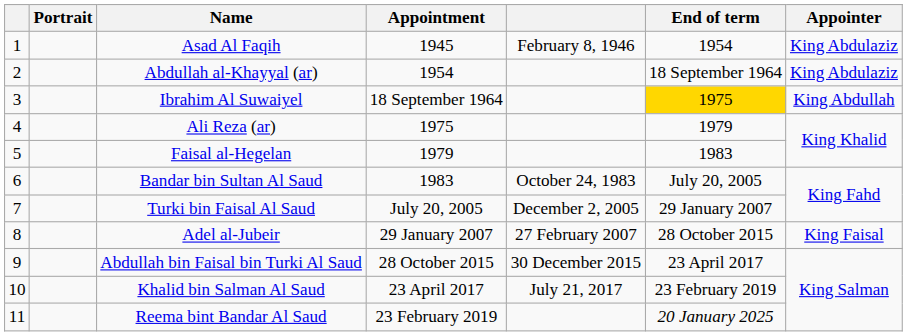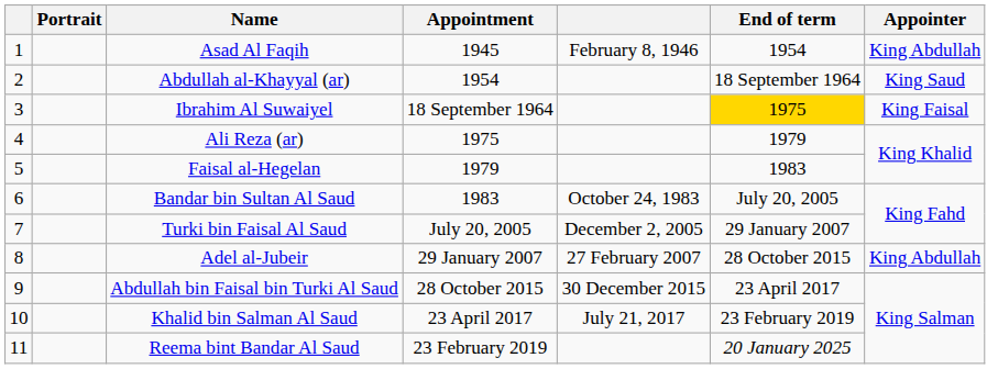 <table class="wikitable sortable" style="text-align:center;">
 <tr>
 <th></th>
 <th>Portrait</th>
 <th>Name</th>
 <th>Appointment</th>
 <th></th>
 <th>End of term</th>
 <th>Appointer</th>
 </tr>
 <tr>
 <td>1</td>
 <td></td>
 <td><a href='#'>Asad Al Faqih</a></td>
 <td>1945</td>
 <td>February 8, 1946</td>
 <td>1954</td>
-<td><a href='#'>King Abdulaziz</a></td>
+<td><a href='#'>King Abdullah</a></td>
 </tr>
 <tr>
 <td>2</td>
 <td></td>
 <td><a href='#'>Abdullah al-Khayyal</a> (<a href='#'>ar</a>)</td>
 <td>1954</td>
 <td></td>
 <td>18 September 1964</td>
-<td><a href='#'>King Abdulaziz</a></td>
+<td><a href='#'>King Saud</a></td>
 </tr>
 <tr>
 <td>3</td>
 <td></td>
 <td><a href='#'>Ibrahim Al Suwaiyel</a></td>
 <td>18 September 1964</td>
 <td></td>
 <td style="background: gold;">1975</td>
-<td><a href='#'>King Abdullah</a></td>
+<td><a href='#'>King Faisal</a></td>
 </tr>
 <tr>
 <td>4</td>
 <td></td>
 <td><a href='#'>Ali Reza</a> (<a href='#'>ar</a>)</td>
 <td>1975</td>
 <td></td>
 <td>1979</td>
 <td rowspan="2"><a href='#'>King Khalid</a></td>
 </tr>
 <tr>
 <td>5</td>
 <td></td>
 <td><a href='#'>Faisal al-Hegelan</a></td>
 <td>1979</td>
 <td></td>
 <td>1983</td>
 </tr>
 <tr>
 <td>6</td>
 <td></td>
 <td><a href='#'>Bandar bin Sultan Al Saud</a></td>
 <td>1983</td>
 <td>October 24, 1983</td>
 <td>July 20, 2005</td>
 <td rowspan="2"><a href='#'>King Fahd</a></td>
 </tr>
 <tr>
 <td>7</td>
 <td></td>
 <td><a href='#'>Turki bin Faisal Al Saud</a></td>
 <td>July 20, 2005</td>
 <td>December 2, 2005</td>
 <td>29 January 2007</td>
 </tr>
 <tr>
 <td>8</td>
 <td></td>
 <td><a href='#'>Adel al-Jubeir</a></td>
 <td>29 January 2007</td>
 <td>27 February 2007</td>
 <td>28 October 2015</td>
-<td><a href='#'>King Faisal</a></td>
+<td><a href='#'>King Abdullah</a></td>
 </tr>
 <tr>
 <td>9</td>
 <td></td>
 <td><a href='#'>Abdullah bin Faisal bin Turki Al Saud</a></td>
 <td>28 October 2015</td>
 <td>30 December 2015</td>
 <td>23 April 2017</td>
 <td rowspan="3"><a href='#'>King Salman</a></td>
 </tr>
 <tr>
 <td>10</td>
 <td></td>
 <td><a href='#'>Khalid bin Salman Al Saud</a></td>
 <td>23 April 2017</td>
 <td>July 21, 2017</td>
 <td>23 February 2019</td>
 </tr>
 <tr>
 <td>11</td>
 <td></td>
 <td><a href='#'>Reema bint Bandar Al Saud</a></td>
 <td>23 February 2019</td>
 <td></td>
 <td><em>20 January 2025</em></td>
 </tr>
 </table>
